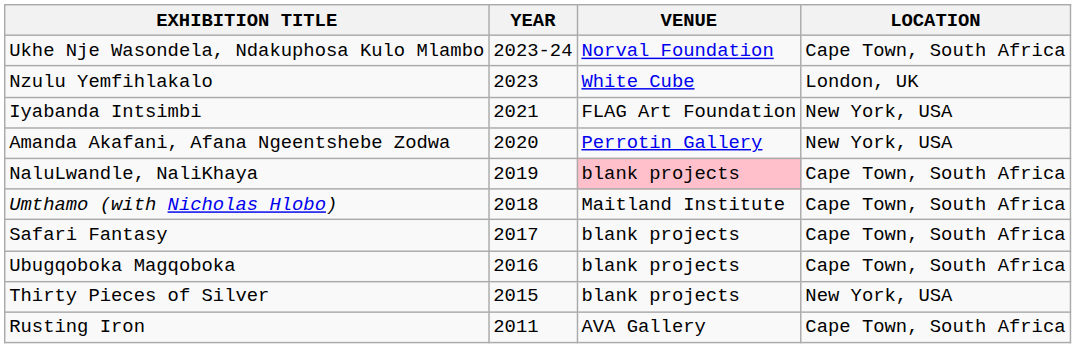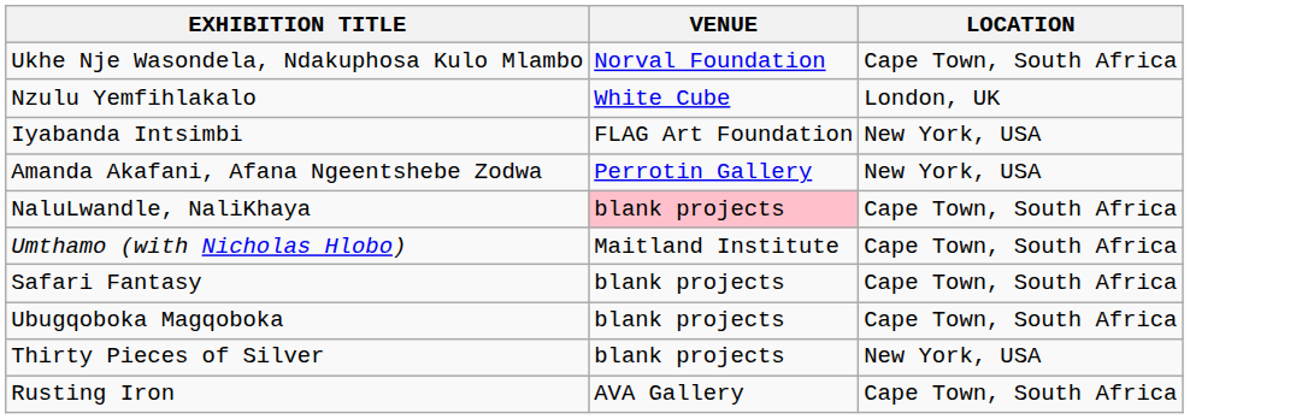 <table class="wikitable">
 <tr>
 <th>EXHIBITION TITLE</th>
-<th>YEAR</th>
 <th>VENUE</th>
 <th>LOCATION</th>
 </tr>
 <tr>
 <td>Ukhe Nje Wasondela, Ndakuphosa Kulo Mlambo</td>
-<td>2023-24</td>
 <td><a href='#'>Norval Foundation</a></td>
 <td>Cape Town, South Africa</td>
 </tr>
 <tr>
 <td>Nzulu Yemfihlakalo</td>
-<td>2023</td>
 <td><a href='#'>White Cube</a></td>
 <td>London, UK</td>
 </tr>
 <tr>
 <td>Iyabanda Intsimbi</td>
-<td>2021</td>
 <td>FLAG Art Foundation</td>
 <td>New York, USA</td>
 </tr>
 <tr>
 <td>Amanda Akafani, Afana Ngeentshebe Zodwa</td>
-<td>2020</td>
 <td><a href='#'>Perrotin Gallery</a></td>
 <td>New York, USA</td>
 </tr>
 <tr>
 <td>NaluLwandle, NaliKhaya</td>
-<td>2019</td>
 <td style="background: pink;">blank projects</td>
 <td>Cape Town, South Africa</td>
 </tr>
 <tr>
 <td><em>Umthamo (with <a href='#'>Nicholas Hlobo</a>)</em></td>
-<td>2018</td>
 <td>Maitland Institute</td>
 <td>Cape Town, South Africa</td>
 </tr>
 <tr>
 <td>Safari Fantasy</td>
-<td>2017</td>
 <td>blank projects</td>
 <td>Cape Town, South Africa</td>
 </tr>
 <tr>
 <td>Ubugqoboka Magqoboka</td>
-<td>2016</td>
 <td>blank projects</td>
 <td>Cape Town, South Africa</td>
 </tr>
 <tr>
 <td>Thirty Pieces of Silver</td>
-<td>2015</td>
 <td>blank projects</td>
 <td>New York, USA</td>
 </tr>
 <tr>
 <td>Rusting Iron</td>
-<td>2011</td>
 <td>AVA Gallery</td>
 <td>Cape Town, South Africa</td>
 </tr>
 </table>
